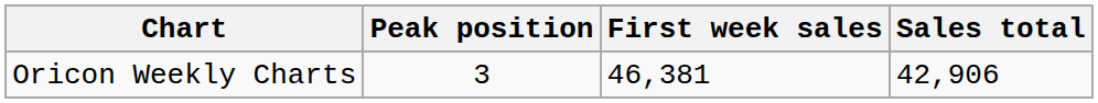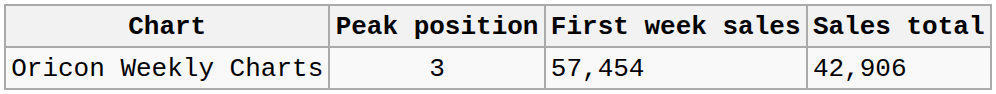 <table class="wikitable">
 <tr>
 <th>Chart</th>
 <th>Peak position</th>
 <th>First week sales</th>
 <th>Sales total</th>
 </tr>
 <tr>
 <td>Oricon Weekly Charts</td>
 <td align="center">3</td>
-<td>46,381</td>
+<td>57,454</td>
 <td>42,906</td>
 </tr>
 </table>
